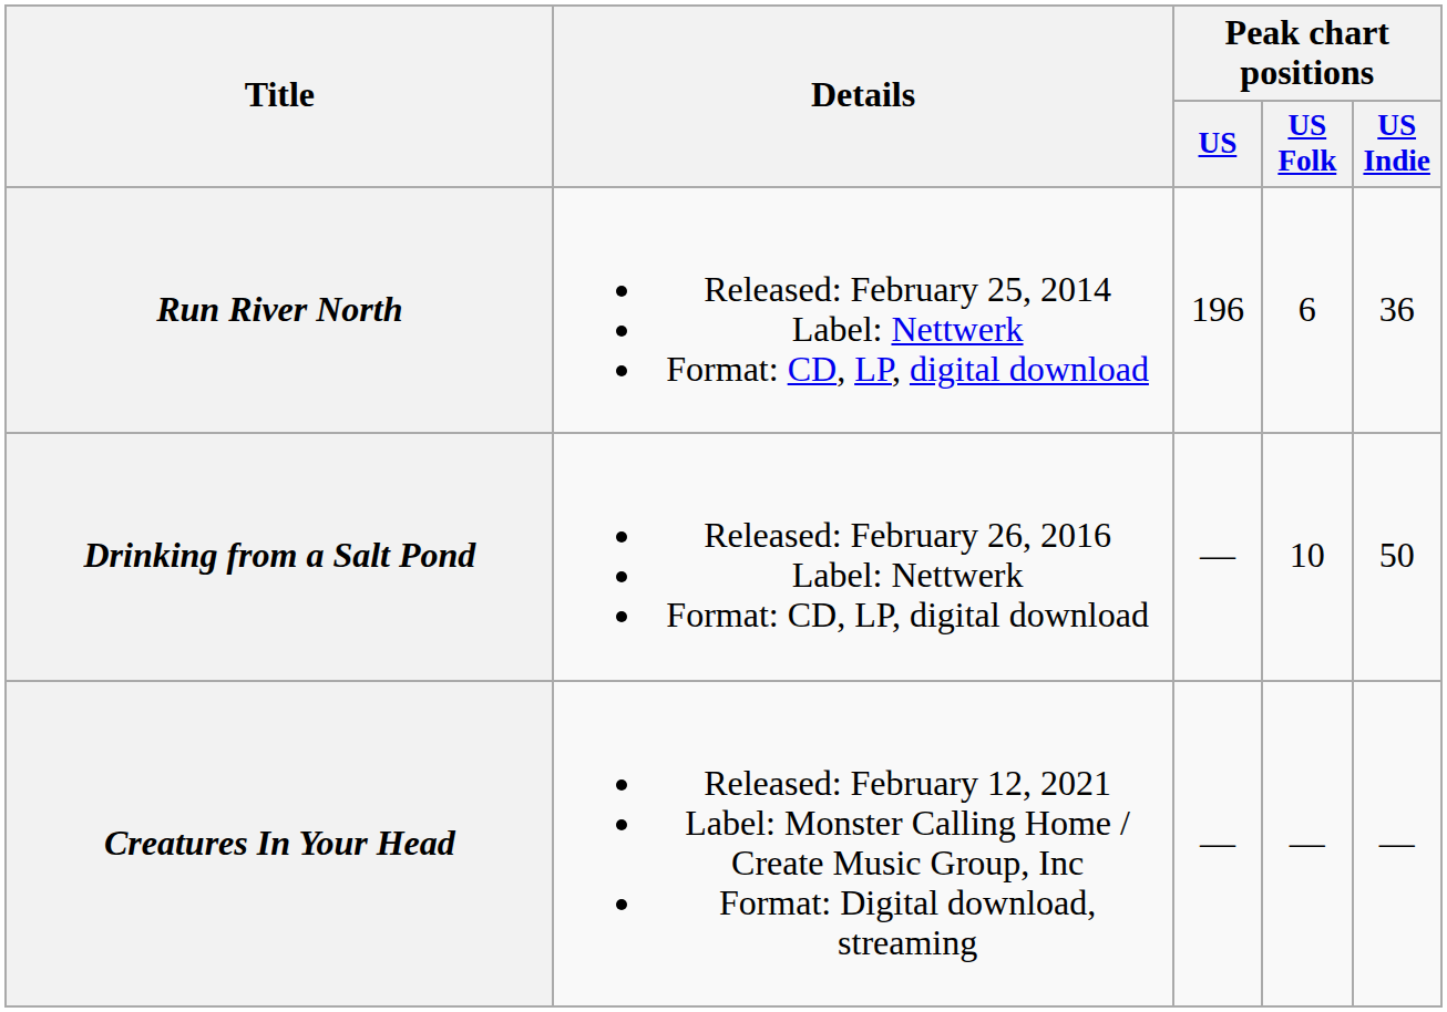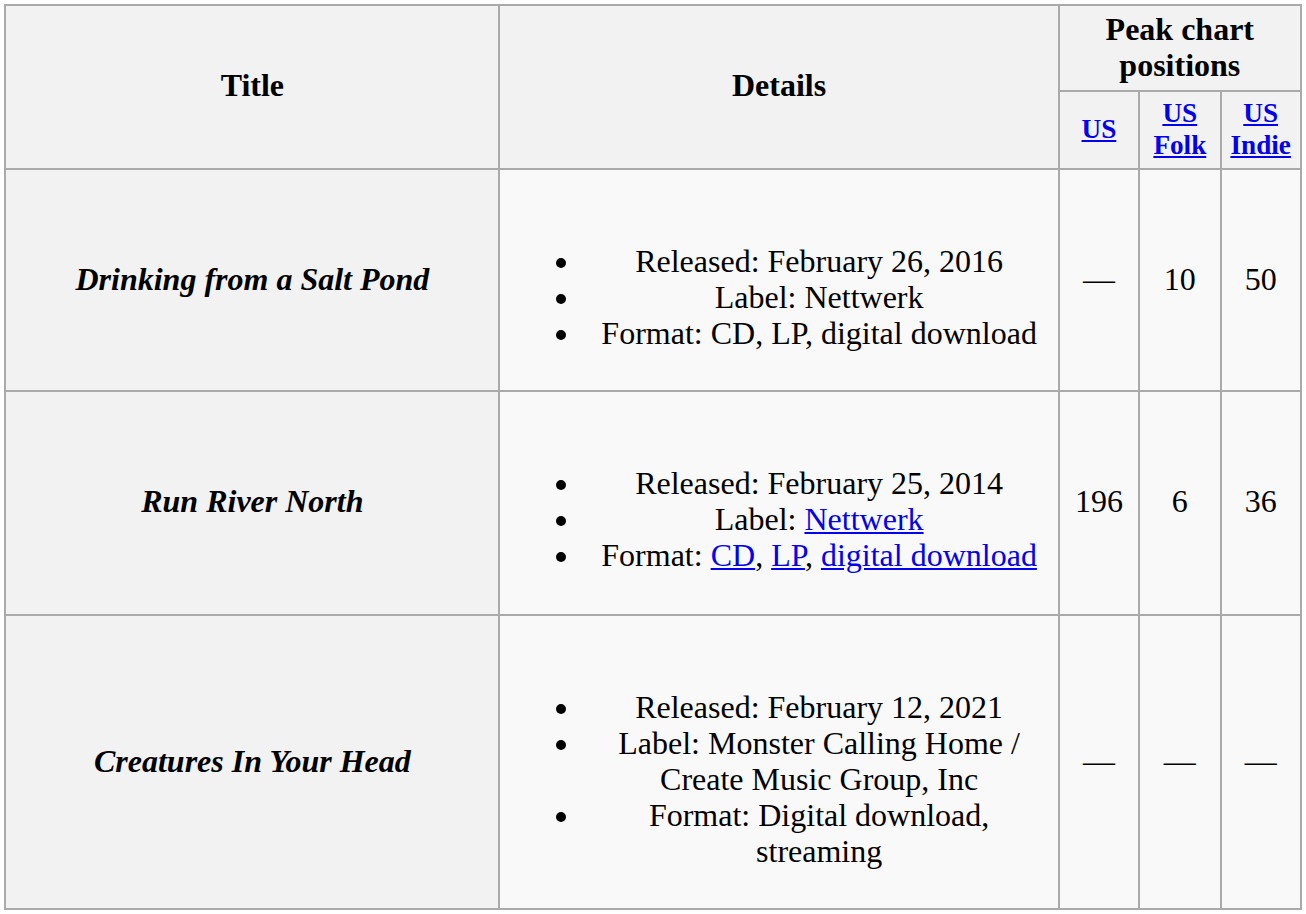 <table class="wikitable plainrowheaders" style="text-align:center;">
 <tr>
 <th scope="col" style="width:15em;" rowspan="2">Title</th>
 <th scope="col" style="width:17em;" rowspan="2">Details</th>
 <th scope="col" colspan="3">Peak chart positions</th>
 </tr>
 <tr>
 <th scope="col" style="width:2.5em;font-size:85%;"><a href='#'>US</a><br></th>
 <th scope="col" style="width:2.5em;font-size:85%;"><a href='#'>US<br>Folk</a><br></th>
 <th scope="col" style="width:2.5em;font-size:85%;"><a href='#'>US<br>Indie</a><br></th>
 </tr>
 <tr>
+<th scope="row"><em>Drinking from a Salt Pond</em></th>
+<td><br><ul><li>Released: February 26, 2016</li><li>Label: Nettwerk</li><li>Format: CD, LP, digital download</li></ul></td>
+<td>—</td>
+<td>10</td>
+<td>50</td>
+</tr>
+<tr>
 <th scope="row"><em>Run River North</em></th>
 <td><br><ul><li>Released: February 25, 2014</li><li>Label: <a href='#'>Nettwerk</a></li><li>Format: <a href='#'>CD</a>, <a href='#'>LP</a>, <a href='#'>digital download</a></li></ul></td>
 <td>196</td>
 <td>6</td>
 <td>36</td>
-</tr>
-<tr>
-<th scope="row"><em>Drinking from a Salt Pond</em></th>
-<td><br><ul><li>Released: February 26, 2016</li><li>Label: Nettwerk</li><li>Format: CD, LP, digital download</li></ul></td>
-<td>—</td>
-<td>10</td>
-<td>50</td>
 </tr>
 <tr>
 <th scope="row"><em>Creatures In Your Head</em></th>
 <td><br><ul><li>Released: February 12, 2021</li><li>Label: Monster Calling Home / Create Music Group, Inc</li><li>Format: Digital download, streaming</li></ul></td>
 <td>—</td>
 <td>—</td>
 <td>—</td>
 </tr>
 </table>
